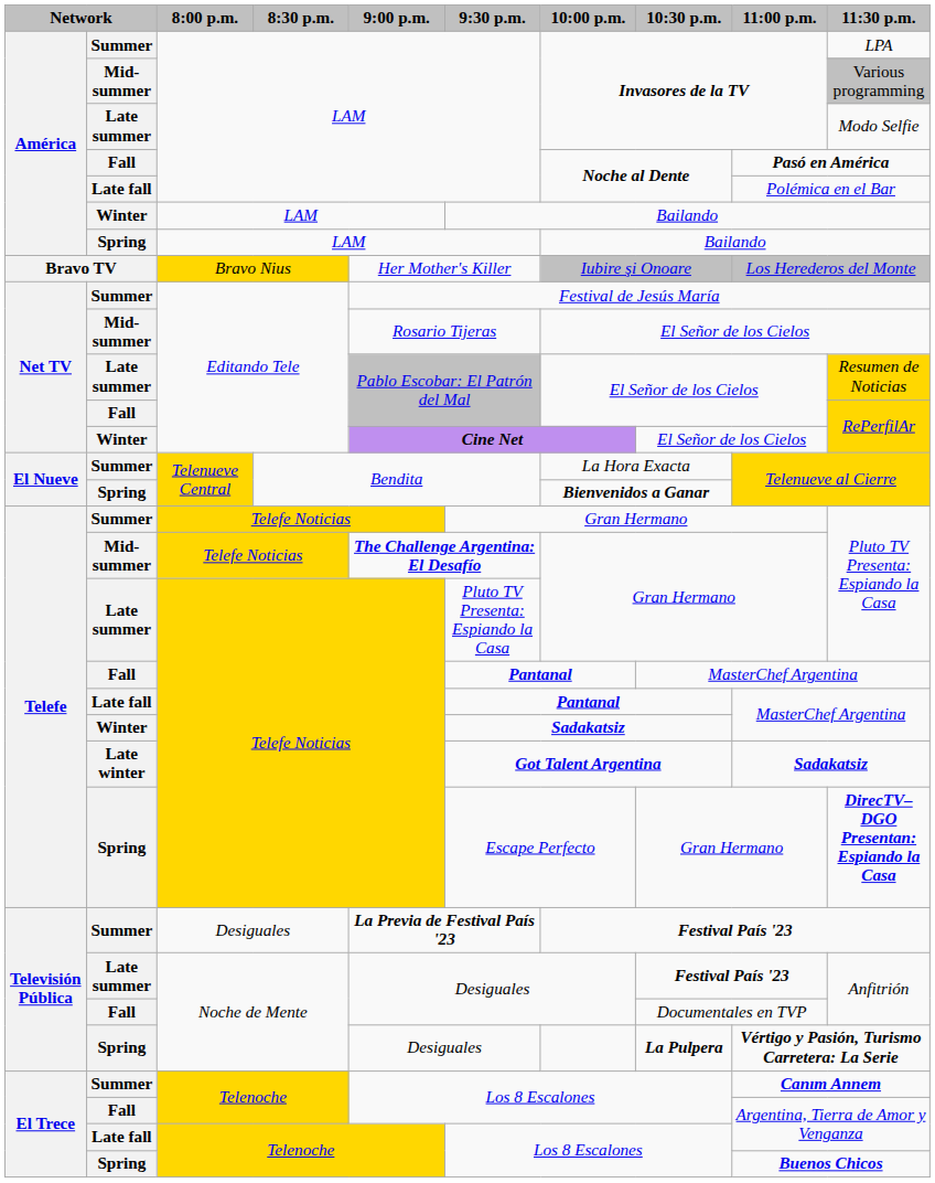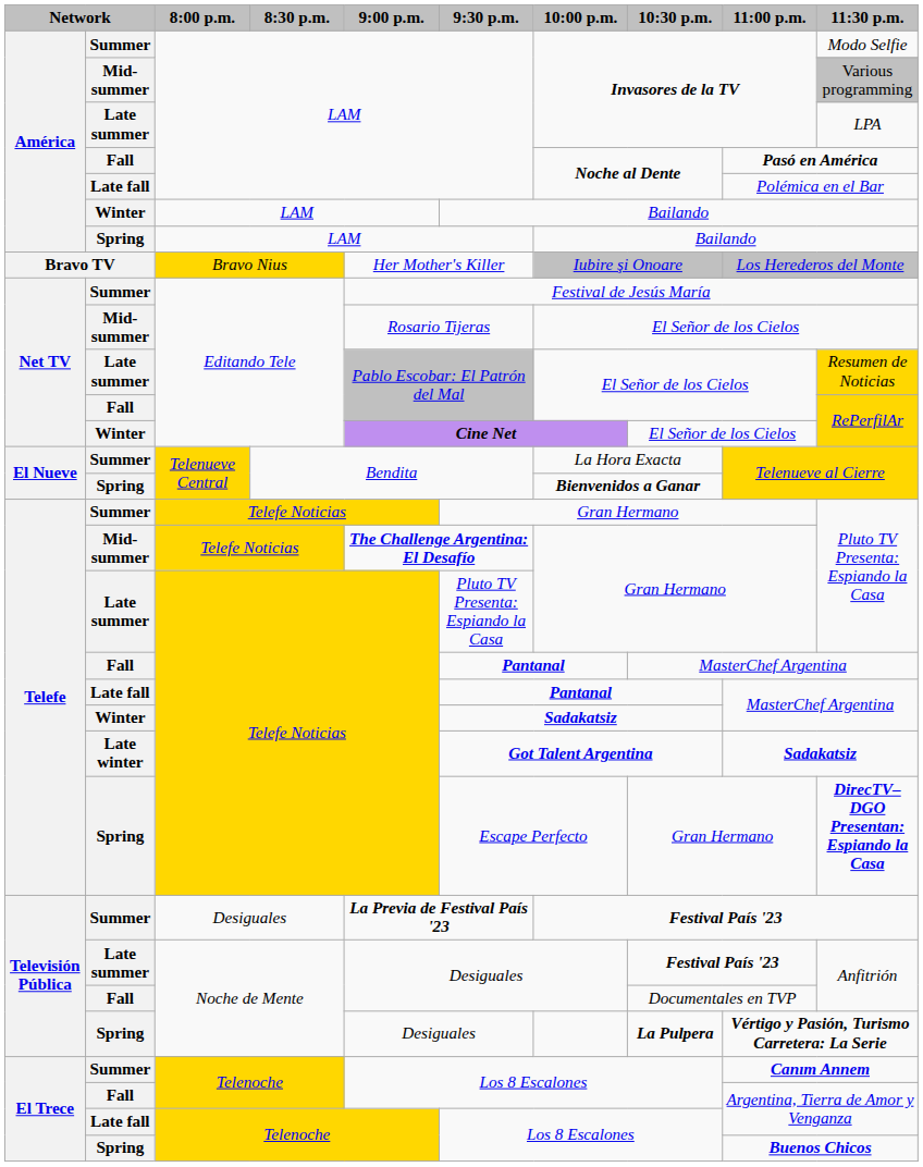 <table class="wikitable" style="width:100%;margin-right:0;text-align:center">
 <tr>
 <th colspan="2" style="background-color:#C0C0C0;width:13%;">Network</th>
 <th style="background-color:#C0C0C0;text-align:center;width:10%;">8:00 p.m.</th>
 <th style="background-color:#C0C0C0;text-align:center;width:10%;">8:30 p.m.</th>
 <th style="background-color:#C0C0C0;text-align:center;width:10%;">9:00 p.m.</th>
 <th style="background-color:#C0C0C0;text-align:center;width:10%;">9:30 p.m.</th>
 <th style="background-color:#C0C0C0;text-align:center;width:10%;">10:00 p.m.</th>
 <th style="background-color:#C0C0C0;text-align:center;width:10%;">10:30 p.m.</th>
 <th style="background-color:#C0C0C0;text-align:center;width:10%;">11:00 p.m.</th>
 <th style="background-color:#C0C0C0;text-align:center;width:10%;">11:30 p.m.</th>
 </tr>
 <tr>
 <th rowspan="7"><a href='#'>América</a></th>
 <th>Summer</th>
 <td colspan="4" rowspan="5"><em><a href='#'>LAM</a></em></td>
 <td colspan="3" rowspan="3"><strong><em>Invasores de la TV</em></strong></td>
-<td><em>LPA</em> </td>
+<td><em>Modo Selfie</em></td>
 </tr>
 <tr>
 <th>Mid-summer</th>
 <td style="background:#C0C0C0;">Various programming</td>
 </tr>
 <tr>
 <th>Late summer</th>
-<td><em>Modo Selfie</em></td>
+<td><em>LPA</em> </td>
 </tr>
 <tr>
 <th>Fall</th>
 <td colspan="2" rowspan="2"><strong><em>Noche al Dente</em></strong></td>
 <td colspan="2"><strong><em>Pasó en América</em></strong></td>
 </tr>
 <tr>
 <th>Late fall</th>
 <td colspan="2"><em><a href='#'>Polémica en el Bar</a></em></td>
 </tr>
 <tr>
 <th>Winter</th>
 <td colspan="3"><em><a href='#'>LAM</a></em></td>
 <td colspan="5"><em><a href='#'>Bailando</a></em> </td>
 </tr>
 <tr>
 <th>Spring</th>
 <td colspan="4"><em><a href='#'>LAM</a></em></td>
 <td colspan="4"><em><a href='#'>Bailando</a></em></td>
 </tr>
 <tr>
 <th colspan="2">Bravo TV</th>
 <td style="background:#ffd700;" colspan="2"><em>Bravo Nius</em></td>
 <td colspan="2"><em><a href='#'>Her Mother's Killer</a></em></td>
 <td style="background:#C0C0C0;" colspan="2"><em><a href='#'>Iubire şi Onoare</a></em> </td>
 <td style="background:#C0C0C0;" colspan="2"><em><a href='#'>Los Herederos del Monte</a></em> </td>
 </tr>
 <tr>
 <th rowspan="5"><a href='#'>Net TV</a></th>
 <th>Summer</th>
 <td colspan="2" rowspan="5"><em><a href='#'>Editando Tele</a></em></td>
 <td colspan="6"><em><a href='#'>Festival de Jesús María</a></em> </td>
 </tr>
 <tr>
 <th>Mid-summer</th>
 <td colspan="2"><em><a href='#'>Rosario Tijeras</a></em></td>
 <td colspan="4"><em><a href='#'>El Señor de los Cielos</a></em></td>
 </tr>
 <tr>
 <th>Late summer</th>
 <td style="background:#C0C0C0;" colspan="2" rowspan="2"><em><a href='#'>Pablo Escobar: El Patrón del Mal</a></em> </td>
 <td colspan="3" rowspan="2"><em><a href='#'>El Señor de los Cielos</a></em></td>
 <td style="background:#ffd700;"><em>Resumen de Noticias</em></td>
 </tr>
 <tr>
 <th>Fall</th>
 <td style="background:#ffd700;" rowspan="2"><em><a href='#'>RePerfilAr</a></em></td>
 </tr>
 <tr>
 <th>Winter</th>
 <td style="background:#bf8fef;" colspan="3"><strong><em>Cine Net</em></strong></td>
 <td colspan="2"><em><a href='#'>El Señor de los Cielos</a></em></td>
 </tr>
 <tr>
 <th rowspan="2"><a href='#'>El Nueve</a></th>
 <th>Summer</th>
 <td style="background:#ffd700;" rowspan="2"><em><a href='#'>Telenueve Central</a></em><br></td>
 <td colspan="3" rowspan="2"><em><a href='#'>Bendita</a></em></td>
 <td colspan="2"><em>La Hora Exacta</em></td>
 <td style="background:#ffd700;" colspan="2" rowspan="2"><em><a href='#'>Telenueve al Cierre</a></em><br></td>
 </tr>
 <tr>
 <th>Spring</th>
 <td colspan="2"><strong><em>Bienvenidos a Ganar</em></strong></td>
 </tr>
 <tr>
 <th rowspan="8"><a href='#'>Telefe</a></th>
 <th>Summer</th>
 <td style="background:#ffd700;" colspan="3"><em><a href='#'>Telefe Noticias</a></em></td>
 <td colspan="4"><em><a href='#'>Gran Hermano</a></em> </td>
 <td rowspan="3"><em><a href='#'>Pluto TV Presenta: Espiando la Casa</a></em><br><br></td>
 </tr>
 <tr>
 <th>Mid-summer</th>
 <td style="background:#ffd700;" colspan="2"><em><a href='#'>Telefe Noticias</a></em></td>
 <td colspan="2"><strong><em><a href='#'>The Challenge Argentina: El Desafío</a></em></strong> </td>
 <td colspan="3" rowspan="2"><em><a href='#'>Gran Hermano</a></em> </td>
 </tr>
 <tr>
 <th>Late summer</th>
 <td style="background:#ffd700;" colspan="3" rowspan="6"><em><a href='#'>Telefe Noticias</a></em></td>
 <td><em><a href='#'>Pluto TV Presenta: Espiando la Casa</a></em><br></td>
 </tr>
 <tr>
 <th>Fall</th>
 <td colspan="2"><strong><em><a href='#'>Pantanal</a></em></strong></td>
 <td colspan="3"><em><a href='#'>MasterChef Argentina</a></em></td>
 </tr>
 <tr>
 <th>Late fall</th>
 <td colspan="3"><strong><em><a href='#'>Pantanal</a></em></strong> </td>
 <td colspan="2" rowspan="2"><em><a href='#'>MasterChef Argentina</a></em></td>
 </tr>
 <tr>
 <th>Winter</th>
 <td colspan="3"><strong><em><a href='#'>Sadakatsiz</a></em></strong> </td>
 </tr>
 <tr>
 <th>Late winter</th>
 <td colspan="3"><strong><em><a href='#'>Got Talent Argentina</a></em></strong> </td>
 <td colspan="2"><strong><em><a href='#'>Sadakatsiz</a></em></strong></td>
 </tr>
 <tr>
 <th>Spring</th>
 <td colspan="2"><em><a href='#'>Escape Perfecto</a></em> </td>
 <td colspan="2"><em><a href='#'>Gran Hermano</a></em></td>
 <td><strong><em><a href='#'>DirecTV–DGO Presentan: Espiando la Casa</a></em><br><br></strong></td>
 </tr>
 <tr>
 <th rowspan="4"><a href='#'>Televisión Pública</a></th>
 <th>Summer</th>
 <td colspan="2"><em>Desiguales</em></td>
 <td colspan="2"><strong><em>La Previa de Festival País '23</em></strong></td>
 <td colspan="4"><strong><em>Festival País '23</em></strong> </td>
 </tr>
 <tr>
 <th>Late summer</th>
 <td colspan="2" rowspan="3"><em>Noche de Mente</em></td>
 <td colspan="3" rowspan="2"><em>Desiguales</em></td>
 <td colspan="2"><strong><em>Festival País '23</em></strong></td>
 <td rowspan="2"><em>Anfitrión</em></td>
 </tr>
 <tr>
 <th>Fall</th>
 <td colspan="2"><em>Documentales en TVP</em></td>
 </tr>
 <tr>
 <th>Spring</th>
 <td colspan="2"><em>Desiguales</em></td>
 <td></td>
 <td><strong><em>La Pulpera</em></strong></td>
 <td colspan="2"><strong><em>Vértigo y Pasión, Turismo Carretera: La Serie</em></strong></td>
 </tr>
 <tr>
 <th rowspan="4"><a href='#'>El Trece</a></th>
 <th>Summer</th>
 <td style="background:#ffd700;" colspan="2" rowspan="2"><em><a href='#'>Telenoche</a></em></td>
 <td colspan="4" rowspan="2"><em><a href='#'>Los 8 Escalones</a></em> </td>
 <td colspan="2"><strong><em><a href='#'>Canım Annem</a></em></strong></td>
 </tr>
 <tr>
 <th>Fall</th>
 <td colspan="2" rowspan="2"><em><a href='#'>Argentina, Tierra de Amor y Venganza</a></em></td>
 </tr>
 <tr>
 <th>Late fall</th>
 <td style="background:#ffd700;" colspan="3" rowspan="2"><em><a href='#'>Telenoche</a></em></td>
 <td colspan="3" rowspan="2"><em><a href='#'>Los 8 Escalones</a></em></td>
 </tr>
 <tr>
 <th>Spring</th>
 <td colspan="2"><strong><em><a href='#'>Buenos Chicos</a></em></strong></td>
 </tr>
 </table>
